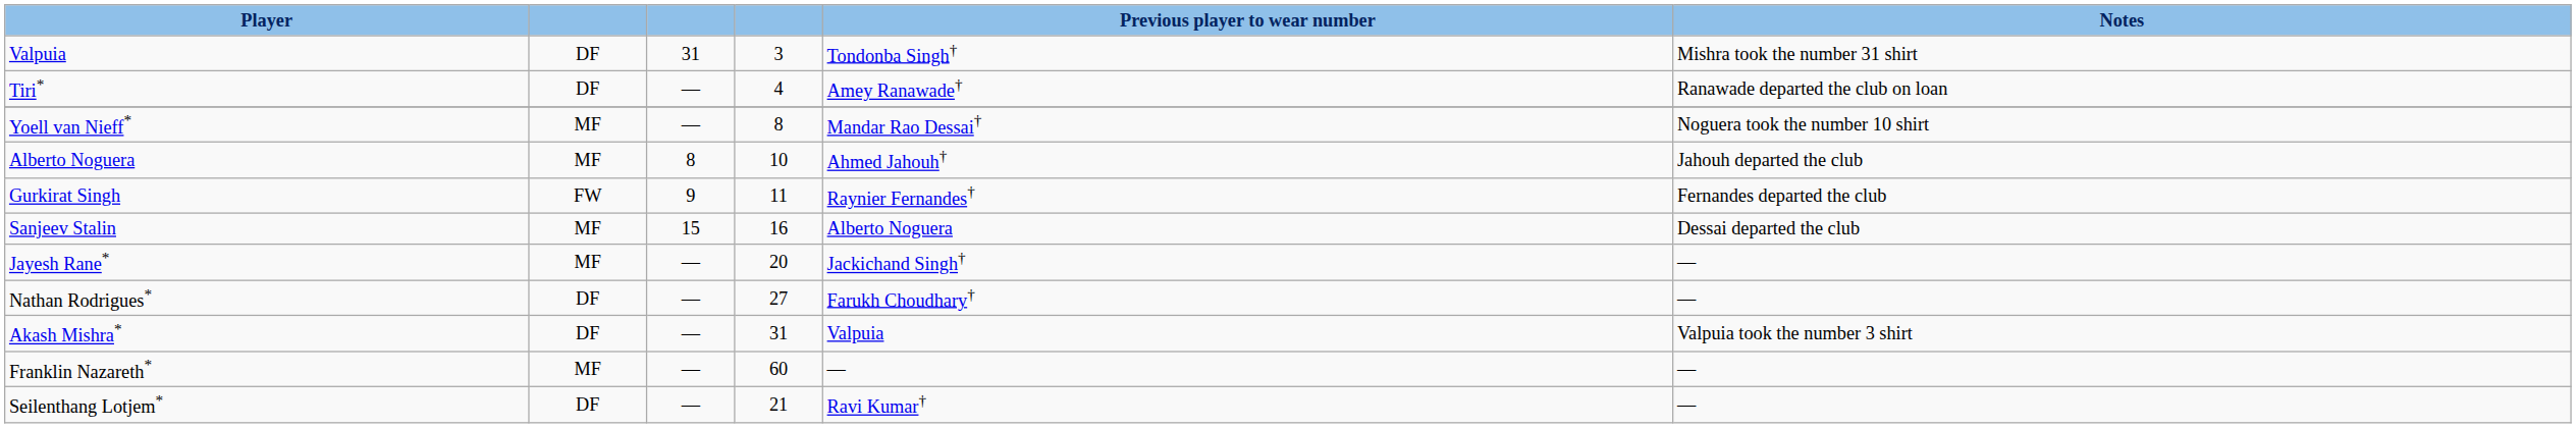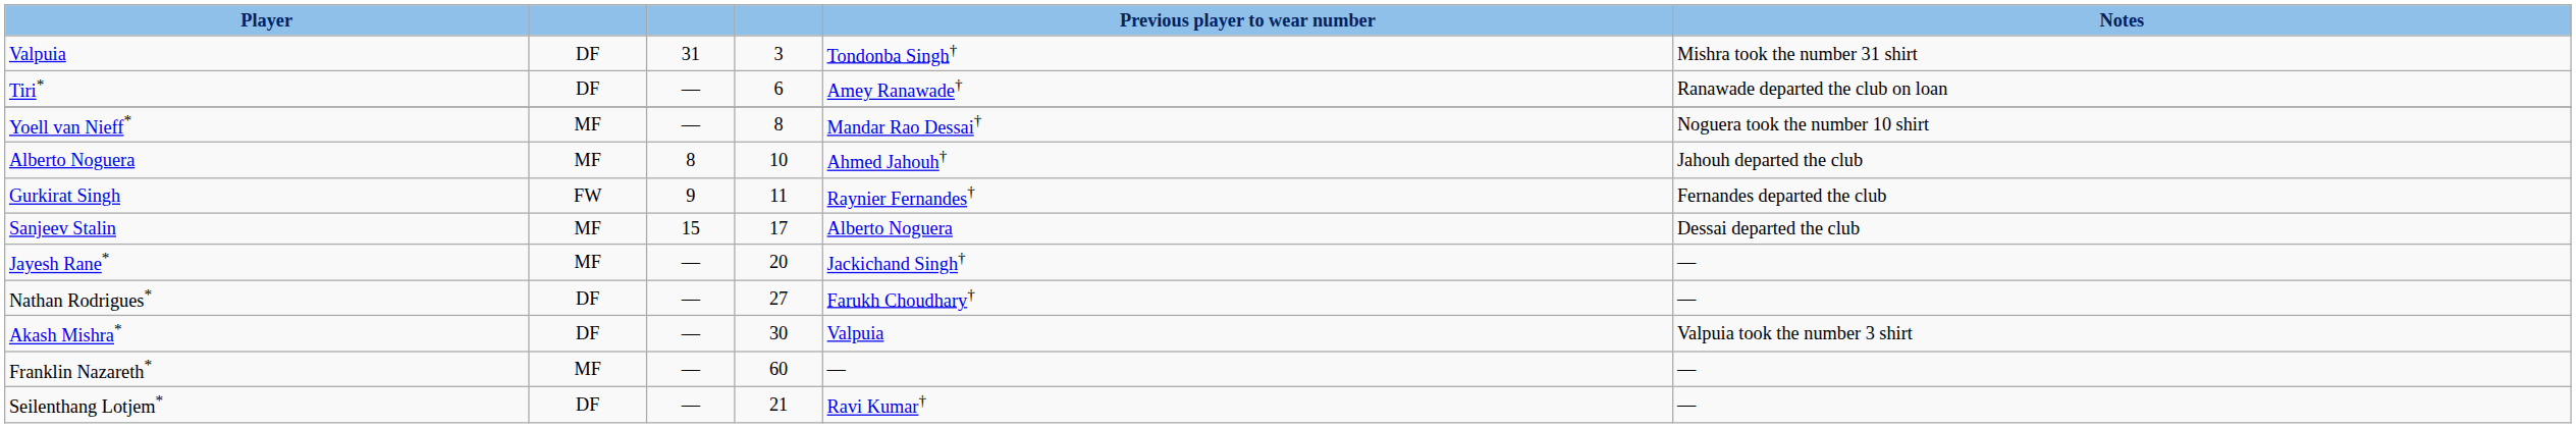 <table class="wikitable sortable" style="text-align:center; font-size:90%; width:100%;">
 <tr>
 <th style="background-color:#8FC0E9; color:#022360;">Player</th>
 <th style="background-color:#8FC0E9; color:#022360;"></th>
 <th style="background-color:#8FC0E9; color:#022360;"></th>
 <th style="background-color:#8FC0E9; color:#022360;"></th>
 <th style="background-color:#8FC0E9; color:#022360;">Previous player to wear number</th>
 <th style="background-color:#8FC0E9; color:#022360;">Notes</th>
 </tr>
 <tr>
 <td style="text-align:left;"> <a href='#'>Valpuia</a></td>
 <td>DF</td>
 <td>31</td>
 <td>3</td>
 <td style="text-align:left;"> <a href='#'>Tondonba Singh</a><sup>†</sup></td>
 <td style="text-align:left;">Mishra took the number 31 shirt</td>
 </tr>
 <tr>
 <td style="text-align:left;"> <a href='#'>Tiri</a><sup>*</sup></td>
 <td>DF</td>
 <td>—</td>
-<td>4</td>
+<td>6</td>
 <td style="text-align:left;"> <a href='#'>Amey Ranawade</a><sup>†</sup></td>
 <td style="text-align:left;">Ranawade departed the club on loan</td>
 </tr>
 <tr>
 </tr>
 <tr>
 <td style="text-align:left;"> <a href='#'>Yoell van Nieff</a><sup>*</sup></td>
 <td>MF</td>
 <td>—</td>
 <td>8</td>
 <td style="text-align:left;"> <a href='#'>Mandar Rao Dessai</a><sup>†</sup></td>
 <td style="text-align:left;">Noguera took the number 10 shirt</td>
 </tr>
 <tr>
 <td style="text-align:left;"> <a href='#'>Alberto Noguera</a></td>
 <td>MF</td>
 <td>8</td>
 <td>10</td>
 <td style="text-align:left;"> <a href='#'>Ahmed Jahouh</a><sup>†</sup></td>
 <td style="text-align:left;">Jahouh departed the club</td>
 </tr>
 <tr>
 <td style="text-align:left;"> <a href='#'>Gurkirat Singh</a></td>
 <td>FW</td>
 <td>9</td>
 <td>11</td>
 <td style="text-align:left;"> <a href='#'>Raynier Fernandes</a><sup>†</sup></td>
 <td style="text-align:left;">Fernandes departed the club</td>
 </tr>
 <tr>
 <td style="text-align:left;"> <a href='#'>Sanjeev Stalin</a></td>
 <td>MF</td>
 <td>15</td>
-<td>16</td>
+<td>17</td>
 <td style="text-align:left;"> <a href='#'>Alberto Noguera</a></td>
 <td style="text-align:left;">Dessai departed the club</td>
 </tr>
 <tr>
 <td style="text-align:left;"> <a href='#'>Jayesh Rane</a><sup>*</sup></td>
 <td>MF</td>
 <td>—</td>
 <td>20</td>
 <td style="text-align:left;"> <a href='#'>Jackichand Singh</a><sup>†</sup></td>
 <td style="text-align:left;">—</td>
 </tr>
 <tr>
 <td style="text-align:left;"> Nathan Rodrigues<sup>*</sup></td>
 <td>DF</td>
 <td>—</td>
 <td>27</td>
 <td style="text-align:left;"> <a href='#'>Farukh Choudhary</a><sup>†</sup></td>
 <td style="text-align:left;">—</td>
 </tr>
 <tr>
 <td style="text-align:left;"> <a href='#'>Akash Mishra</a><sup>*</sup></td>
 <td>DF</td>
 <td>—</td>
-<td>31</td>
+<td>30</td>
 <td style="text-align:left;"> <a href='#'>Valpuia</a></td>
 <td style="text-align:left;">Valpuia took the number 3 shirt</td>
 </tr>
 <tr>
 <td style="text-align:left;"> Franklin Nazareth<sup>*</sup></td>
 <td>MF</td>
 <td>—</td>
 <td>60</td>
 <td style="text-align:left;">—</td>
 <td style="text-align:left;">—</td>
 </tr>
 <tr>
 <td style="text-align:left;"> Seilenthang Lotjem<sup>*</sup></td>
 <td>DF</td>
 <td>—</td>
 <td>21</td>
 <td style="text-align:left;"> <a href='#'>Ravi Kumar</a><sup>†</sup></td>
 <td style="text-align:left;">—</td>
 </tr>
 </table>
